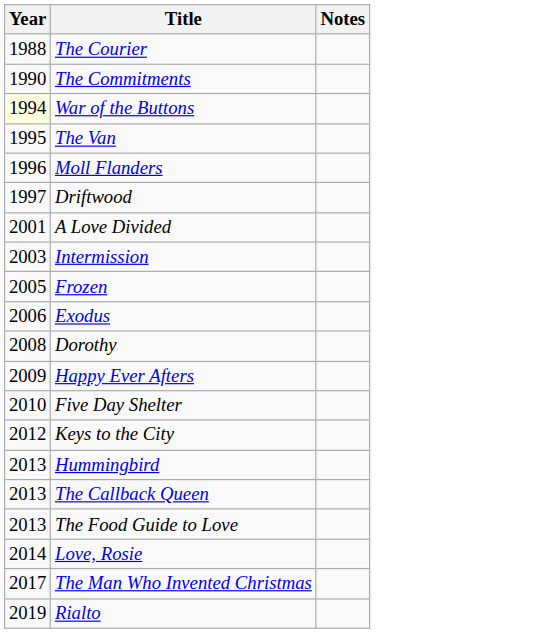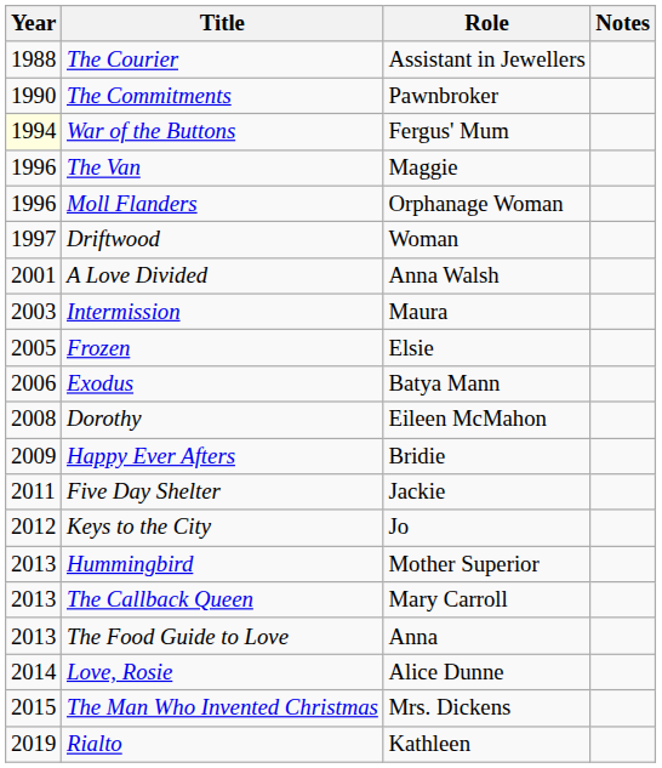 <table class="wikitable sortable">
 <tr>
 <th>Year</th>
 <th>Title</th>
+<th>Role</th>
 <th>Notes</th>
 </tr>
 <tr>
 <td>1988</td>
 <td><a href='#'><em>The Courier</em></a></td>
+<td>Assistant in Jewellers</td>
 <td></td>
 </tr>
 <tr>
 <td>1990</td>
 <td><a href='#'><em>The Commitments</em></a></td>
+<td>Pawnbroker</td>
 <td></td>
 </tr>
 <tr>
 <td style="background: lightyellow;">1994</td>
 <td><a href='#'><em>War of the Buttons</em></a></td>
+<td>Fergus' Mum</td>
 <td></td>
 </tr>
 <tr>
-<td>1995</td>
+<td>1996</td>
 <td><a href='#'><em>The Van</em></a></td>
+<td>Maggie</td>
 <td></td>
 </tr>
 <tr>
 <td>1996</td>
 <td><a href='#'><em>Moll Flanders</em></a></td>
+<td>Orphanage Woman</td>
 <td></td>
 </tr>
 <tr>
 <td>1997</td>
 <td><em>Driftwood</em></td>
+<td>Woman</td>
 <td></td>
 </tr>
 <tr>
 <td>2001</td>
 <td><em>A Love Divided</em></td>
+<td>Anna Walsh</td>
 <td></td>
 </tr>
 <tr>
 <td>2003</td>
 <td><a href='#'><em>Intermission</em></a></td>
+<td>Maura</td>
 <td></td>
 </tr>
 <tr>
 <td>2005</td>
 <td><a href='#'><em>Frozen</em></a></td>
+<td>Elsie</td>
 <td></td>
 </tr>
 <tr>
 <td>2006</td>
 <td><a href='#'><em>Exodus</em></a></td>
+<td>Batya Mann</td>
 <td></td>
 </tr>
 <tr>
 <td>2008</td>
 <td><em>Dorothy</em></td>
+<td>Eileen McMahon</td>
 <td></td>
 </tr>
 <tr>
 <td>2009</td>
 <td><em><a href='#'>Happy Ever Afters</a></em></td>
+<td>Bridie</td>
 <td></td>
 </tr>
 <tr>
-<td>2010</td>
+<td>2011</td>
 <td><em>Five Day Shelter</em></td>
+<td>Jackie</td>
 <td></td>
 </tr>
 <tr>
 <td>2012</td>
 <td><em>Keys to the City</em></td>
+<td>Jo</td>
 <td></td>
 </tr>
 <tr>
 <td>2013</td>
 <td><a href='#'><em>Hummingbird</em></a></td>
+<td>Mother Superior</td>
 <td></td>
 </tr>
 <tr>
 <td>2013</td>
 <td><em><a href='#'>The Callback Queen</a></em></td>
+<td>Mary Carroll</td>
 <td></td>
 </tr>
 <tr>
 <td>2013</td>
 <td><em>The Food Guide to Love</em></td>
+<td>Anna</td>
 <td></td>
 </tr>
 <tr>
 <td>2014</td>
 <td><a href='#'><em>Love, Rosie</em></a></td>
+<td>Alice Dunne</td>
 <td></td>
 </tr>
 <tr>
-<td>2017</td>
+<td>2015</td>
 <td><a href='#'><em>The Man Who Invented Christmas</em></a></td>
+<td>Mrs. Dickens</td>
 <td></td>
 </tr>
 <tr>
 <td>2019</td>
 <td><a href='#'><em>Rialto</em></a></td>
+<td>Kathleen</td>
 <td></td>
 </tr>
 </table>
